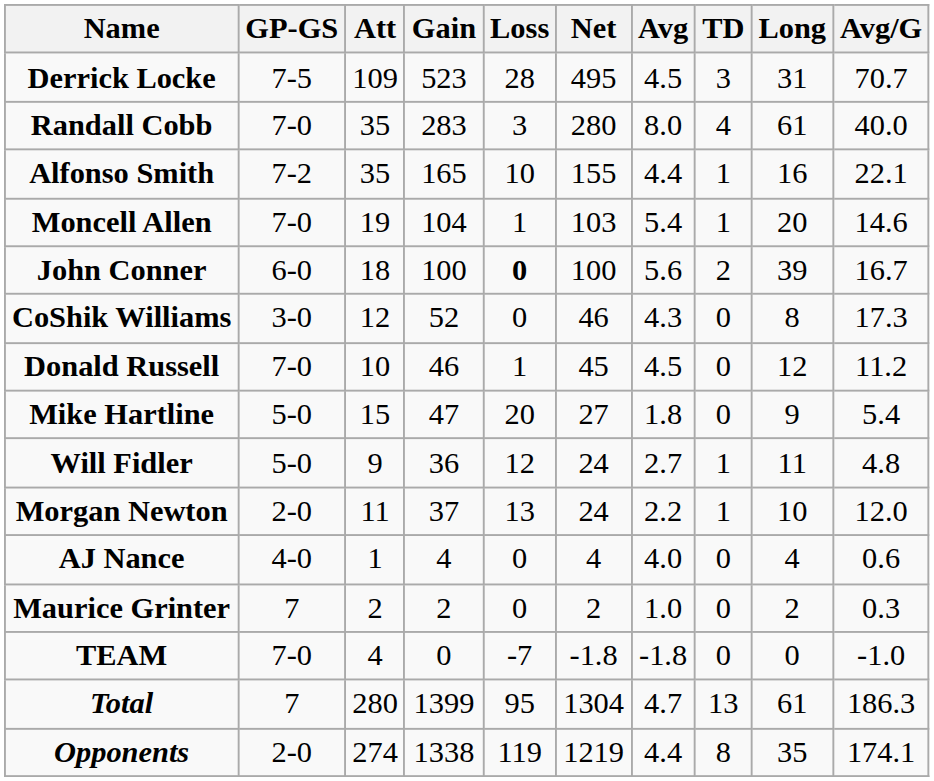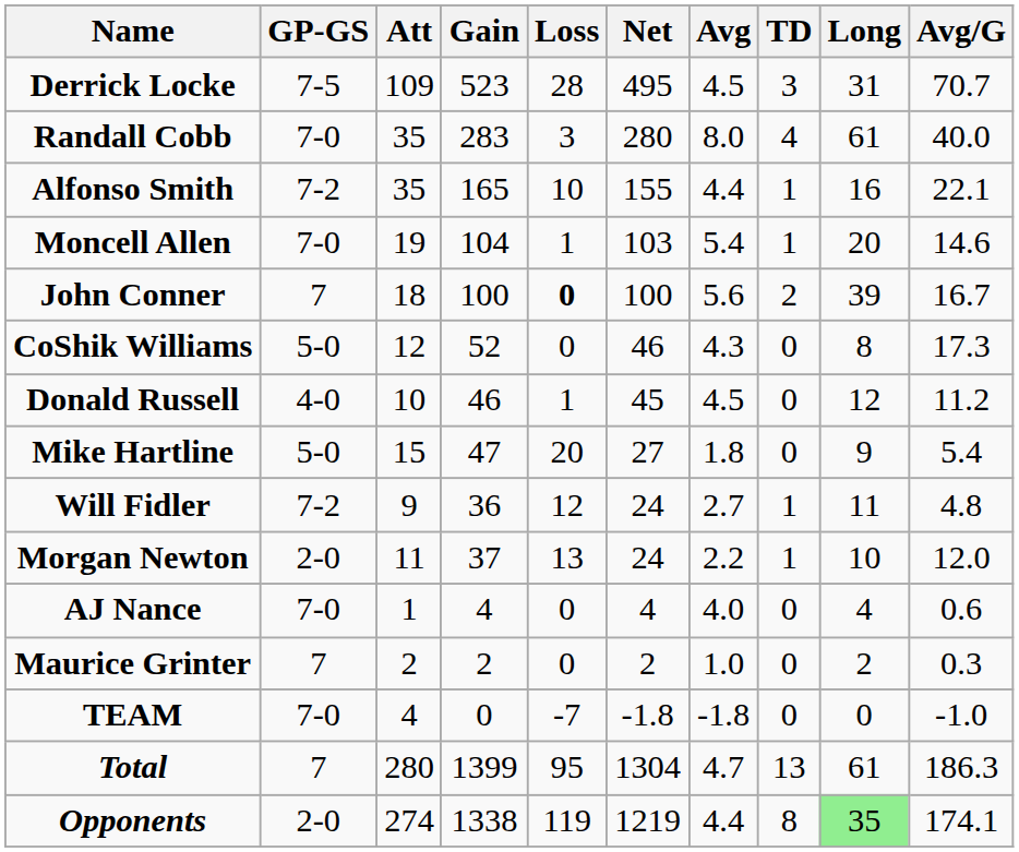 <table class="wikitable" style="white-space:nowrap;">
 <tr align="center">
 <th>Name</th>
 <th>GP-GS</th>
 <th>Att</th>
 <th>Gain</th>
 <th>Loss</th>
 <th>Net</th>
 <th>Avg</th>
 <th>TD</th>
 <th>Long</th>
 <th>Avg/G</th>
 </tr>
 <tr align="center">
 <td><strong>Derrick Locke</strong></td>
 <td>7-5</td>
 <td>109</td>
 <td>523</td>
 <td>28</td>
 <td>495</td>
 <td>4.5</td>
 <td>3</td>
 <td>31</td>
 <td>70.7</td>
 </tr>
 <tr align="center">
 <td><strong>Randall Cobb</strong></td>
 <td>7-0</td>
 <td>35</td>
 <td>283</td>
 <td>3</td>
 <td>280</td>
 <td>8.0</td>
 <td>4</td>
 <td>61</td>
 <td>40.0</td>
 </tr>
 <tr align="center">
 <td><strong>Alfonso Smith</strong></td>
 <td>7-2</td>
 <td>35</td>
 <td>165</td>
 <td>10</td>
 <td>155</td>
 <td>4.4</td>
 <td>1</td>
 <td>16</td>
 <td>22.1</td>
 </tr>
 <tr align="center">
 <td><strong>Moncell Allen</strong></td>
 <td>7-0</td>
 <td>19</td>
 <td>104</td>
 <td>1</td>
 <td>103</td>
 <td>5.4</td>
 <td>1</td>
 <td>20</td>
 <td>14.6</td>
 </tr>
 <tr align="center">
 <td><strong>John Conner</strong></td>
-<td>6-0</td>
+<td>7</td>
 <td>18</td>
 <td>100</td>
 <td><strong>0</strong></td>
 <td>100</td>
 <td>5.6</td>
 <td>2</td>
 <td>39</td>
 <td>16.7</td>
 </tr>
 <tr align="center">
 <td><strong>CoShik Williams</strong></td>
-<td>3-0</td>
+<td>5-0</td>
 <td>12</td>
 <td>52</td>
 <td>0</td>
 <td>46</td>
 <td>4.3</td>
 <td>0</td>
 <td>8</td>
 <td>17.3</td>
 </tr>
 <tr align="center">
 <td><strong>Donald Russell</strong></td>
-<td>7-0</td>
+<td>4-0</td>
 <td>10</td>
 <td>46</td>
 <td>1</td>
 <td>45</td>
 <td>4.5</td>
 <td>0</td>
 <td>12</td>
 <td>11.2</td>
 </tr>
 <tr align="center">
 <td><strong>Mike Hartline</strong></td>
 <td>5-0</td>
 <td>15</td>
 <td>47</td>
 <td>20</td>
 <td>27</td>
 <td>1.8</td>
 <td>0</td>
 <td>9</td>
 <td>5.4</td>
 </tr>
 <tr align="center">
 <td><strong>Will Fidler</strong></td>
-<td>5-0</td>
+<td>7-2</td>
 <td>9</td>
 <td>36</td>
 <td>12</td>
 <td>24</td>
 <td>2.7</td>
 <td>1</td>
 <td>11</td>
 <td>4.8</td>
 </tr>
 <tr align="center">
 <td><strong>Morgan Newton </strong></td>
 <td>2-0</td>
 <td>11</td>
 <td>37</td>
 <td>13</td>
 <td>24</td>
 <td>2.2</td>
 <td>1</td>
 <td>10</td>
 <td>12.0</td>
 </tr>
 <tr align="center">
 <td><strong>AJ Nance</strong></td>
-<td>4-0</td>
+<td>7-0</td>
 <td>1</td>
 <td>4</td>
 <td>0</td>
 <td>4</td>
 <td>4.0</td>
 <td>0</td>
 <td>4</td>
 <td>0.6</td>
 </tr>
 <tr align="center">
 <td><strong>Maurice Grinter</strong></td>
 <td>7</td>
 <td>2</td>
 <td>2</td>
 <td>0</td>
 <td>2</td>
 <td>1.0</td>
 <td>0</td>
 <td>2</td>
 <td>0.3</td>
 </tr>
 <tr align="center">
 <td><strong>TEAM</strong></td>
 <td>7-0</td>
 <td>4</td>
 <td>0</td>
 <td>-7</td>
 <td>-1.8</td>
 <td>-1.8</td>
 <td>0</td>
 <td>0</td>
 <td>-1.0</td>
 </tr>
 <tr align="center">
 <td><strong><em>Total</em></strong></td>
 <td>7</td>
 <td>280</td>
 <td>1399</td>
 <td>95</td>
 <td>1304</td>
 <td>4.7</td>
 <td>13</td>
 <td>61</td>
 <td>186.3</td>
 </tr>
 <tr align="center">
 <td><strong><em>Opponents</em></strong></td>
 <td>2-0</td>
 <td>274</td>
 <td>1338</td>
 <td>119</td>
 <td>1219</td>
 <td>4.4</td>
 <td>8</td>
-<td>35</td>
+<td style="background: lightgreen;">35</td>
 <td>174.1</td>
 </tr>
 <tr align="center">
 </tr>
 </table>
